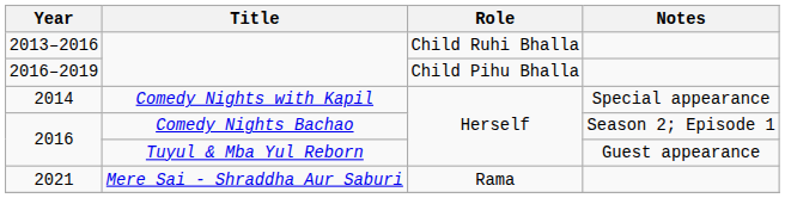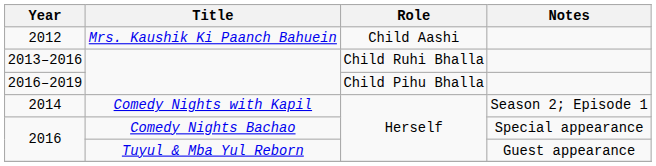 <table class="wikitable" style="text-align:center;">
 <tr>
 <th>Year</th>
 <th>Title</th>
 <th>Role</th>
 <th>Notes</th>
+</tr>
+<tr>
+<td>2012</td>
+<td><em><a href='#'>Mrs. Kaushik Ki Paanch Bahuein</a></em></td>
+<td>Child Aashi</td>
+<td></td>
 </tr>
 <tr>
 <td>2013–2016</td>
 <td rowspan = "2"></td>
 <td>Child Ruhi Bhalla</td>
 <td></td>
 </tr>
 <tr>
 <td>2016–2019</td>
 <td>Child Pihu Bhalla</td>
 <td></td>
 </tr>
 <tr>
 <td>2014</td>
 <td><em><a href='#'>Comedy Nights with Kapil</a></em></td>
 <td rowspan="3">Herself</td>
-<td>Special appearance</td>
+<td>Season 2; Episode 1</td>
 </tr>
 <tr>
 <td rowspan=2>2016</td>
 <td><em><a href='#'>Comedy Nights Bachao</a></em></td>
-<td>Season 2; Episode 1</td>
+<td>Special appearance</td>
 </tr>
 <tr>
 <td><em><a href='#'>Tuyul & Mba Yul Reborn</a></em></td>
 <td>Guest appearance</td>
 </tr>
 <tr>
-<td>2021</td>
-<td><em><a href='#'>Mere Sai - Shraddha Aur Saburi</a></em></td>
-<td>Rama</td>
-<td></td>
-</tr>
-<tr>
 </tr>
 </table>
